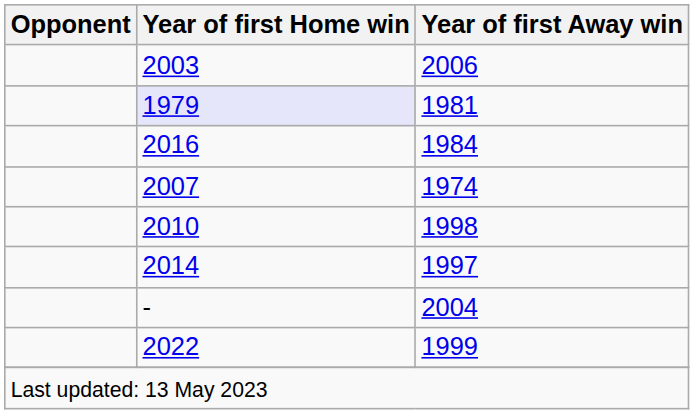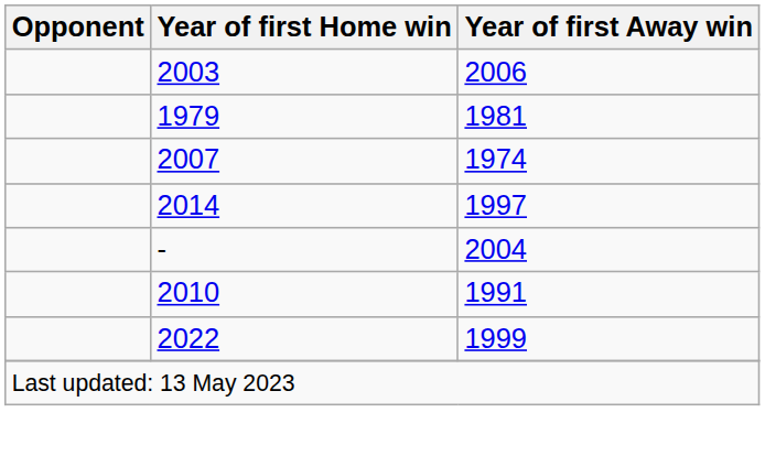 <table class="wikitable plainrowheaders sortable">
 <tr>
 <th>Opponent</th>
 <th>Year of first Home win</th>
 <th>Year of first Away win</th>
 </tr>
 <tr>
 <td></td>
 <td><a href='#'>2003</a></td>
 <td><a href='#'>2006</a></td>
 </tr>
 <tr>
 <td></td>
-<td style="background: lavender;"><a href='#'>1979</a></td>
+<td><a href='#'>1979</a></td>
 <td><a href='#'>1981</a></td>
-</tr>
-<tr>
-<td></td>
-<td><a href='#'>2016</a></td>
-<td><a href='#'>1984</a></td>
 </tr>
 <tr>
 <td></td>
 <td><a href='#'>2007</a></td>
 <td><a href='#'>1974</a></td>
-</tr>
-<tr>
-<td></td>
-<td><a href='#'>2010</a></td>
-<td><a href='#'>1998</a></td>
 </tr>
 <tr>
 <td></td>
 <td><a href='#'>2014</a></td>
 <td><a href='#'>1997</a></td>
 </tr>
 <tr>
 <td></td>
 <td>-</td>
 <td><a href='#'>2004</a></td>
 </tr>
 <tr>
 <td></td>
+<td><a href='#'>2010</a></td>
+<td><a href='#'>1991</a></td>
+</tr>
+<tr>
+<td></td>
 <td><a href='#'>2022</a></td>
 <td><a href='#'>1999</a></td>
 </tr>
 <tr>
 </tr>
 <tr class="sortbottom">
 <td colspan="3"><small>Last updated: 13 May 2023</small></td>
 </tr>
 </table>
